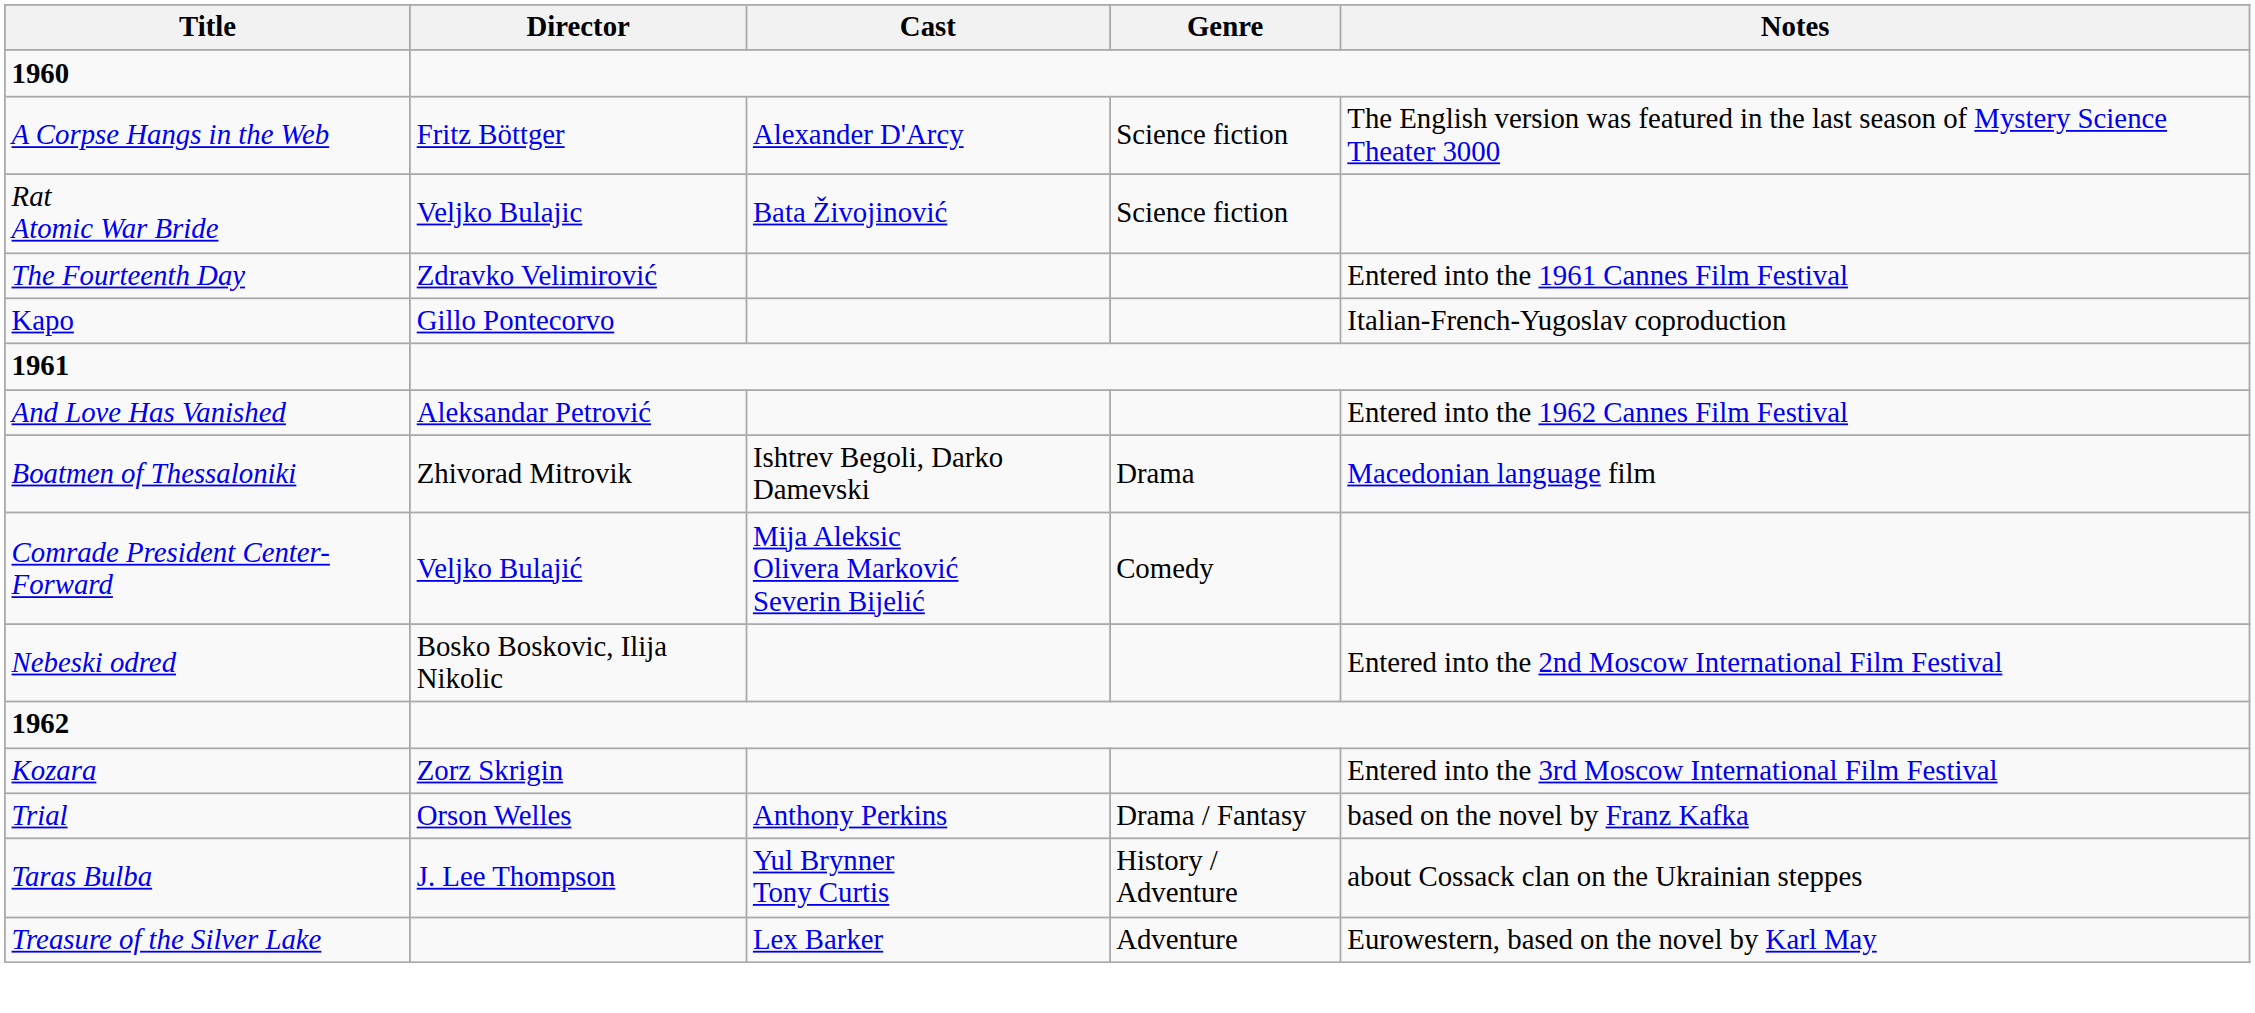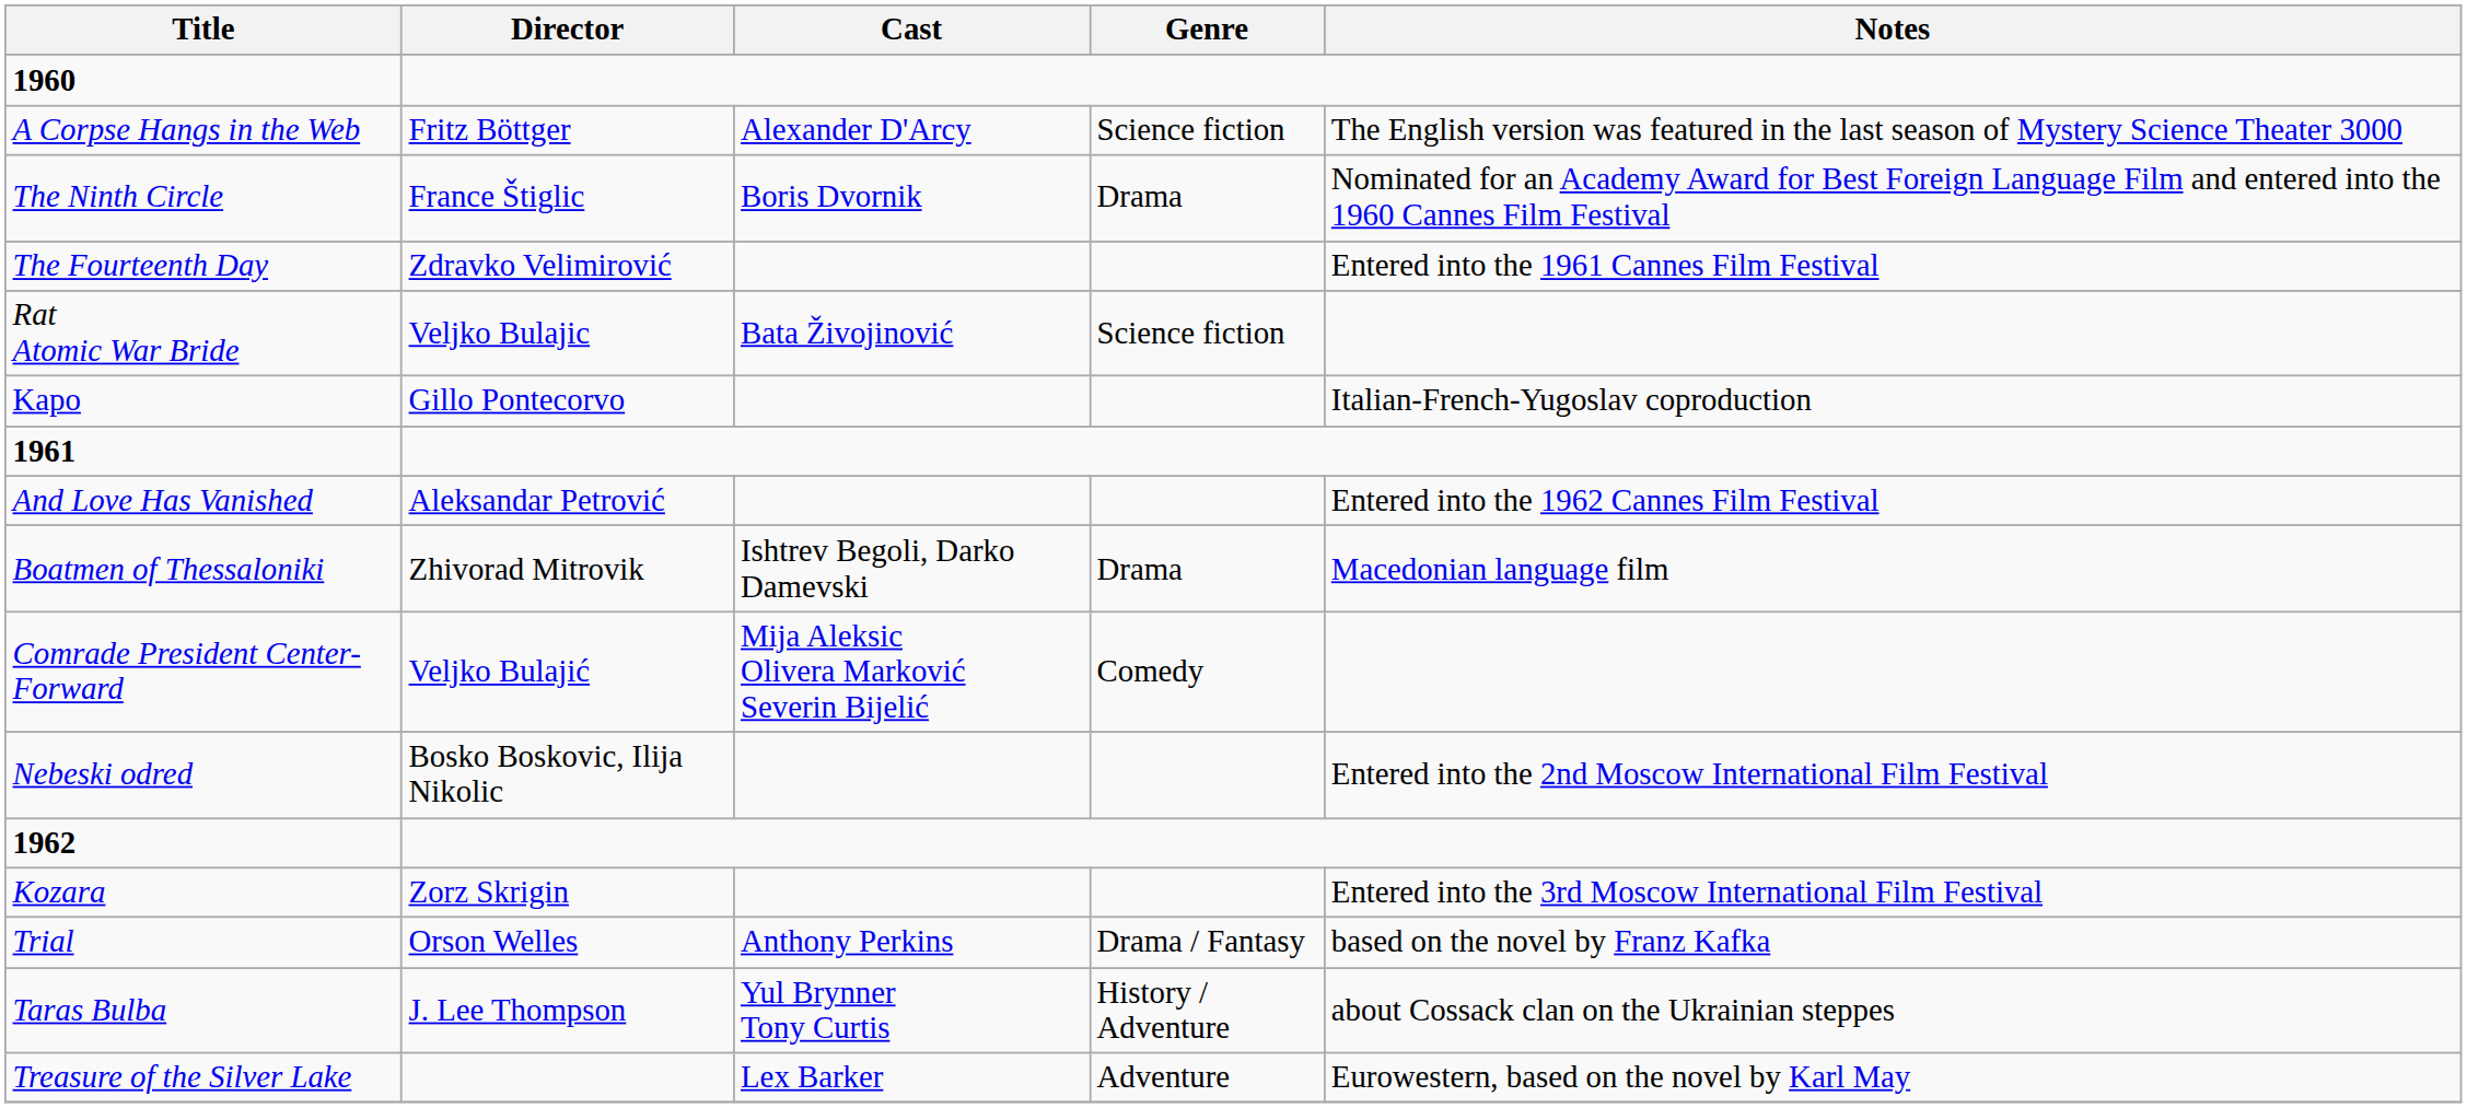 <table class="wikitable">
 <tr>
 <th>Title</th>
 <th>Director</th>
 <th>Cast</th>
 <th>Genre</th>
 <th>Notes</th>
 </tr>
 <tr>
 <td><strong>1960</strong></td>
 </tr>
 <tr>
 <td><em><a href='#'>A Corpse Hangs in the Web</a></em></td>
 <td><a href='#'>Fritz Böttger</a></td>
 <td><a href='#'>Alexander D'Arcy</a></td>
 <td>Science fiction</td>
 <td>The English version was featured in the last season of <a href='#'>Mystery Science Theater 3000</a></td>
 </tr>
 <tr>
-<td><em>Rat</em> <br> <em><a href='#'>Atomic War Bride</a></em></td>
-<td><a href='#'>Veljko Bulajic</a></td>
-<td><a href='#'>Bata Živojinović</a></td>
-<td>Science fiction</td>
-<td></td>
+<td><em><a href='#'>The Ninth Circle</a></em></td>
+<td><a href='#'>France Štiglic</a></td>
+<td><a href='#'>Boris Dvornik</a></td>
+<td>Drama</td>
+<td>Nominated for an <a href='#'>Academy Award for Best Foreign Language Film</a> and entered into the <a href='#'>1960 Cannes Film Festival</a></td>
 </tr>
 <tr>
 <td><em><a href='#'>The Fourteenth Day</a></em></td>
 <td><a href='#'>Zdravko Velimirović</a></td>
 <td></td>
 <td></td>
 <td>Entered into the <a href='#'>1961 Cannes Film Festival</a></td>
+</tr>
+<tr>
+<td><em>Rat</em> <br> <em><a href='#'>Atomic War Bride</a></em></td>
+<td><a href='#'>Veljko Bulajic</a></td>
+<td><a href='#'>Bata Živojinović</a></td>
+<td>Science fiction</td>
+<td></td>
 </tr>
 <tr>
 <td><a href='#'>Kapo</a></td>
 <td><a href='#'>Gillo Pontecorvo</a></td>
 <td></td>
 <td></td>
 <td>Italian-French-Yugoslav coproduction</td>
 </tr>
 <tr>
 <td><strong>1961</strong></td>
 </tr>
 <tr>
 <td><em><a href='#'>And Love Has Vanished</a></em></td>
 <td><a href='#'>Aleksandar Petrović</a></td>
 <td></td>
 <td></td>
 <td>Entered into the <a href='#'>1962 Cannes Film Festival</a></td>
 </tr>
 <tr>
 <td><em><a href='#'>Boatmen of Thessaloniki</a></em></td>
 <td>Zhivorad Mitrovik</td>
 <td>Ishtrev Begoli, Darko Damevski</td>
 <td>Drama</td>
 <td><a href='#'>Macedonian language</a> film</td>
 </tr>
 <tr>
 <td><em><a href='#'>Comrade President Center-Forward</a></em></td>
 <td><a href='#'>Veljko Bulajić</a></td>
 <td><a href='#'>Mija Aleksic</a><br><a href='#'>Olivera Marković</a><br><a href='#'>Severin Bijelić</a></td>
 <td>Comedy</td>
 <td></td>
 </tr>
 <tr>
 <td><em><a href='#'>Nebeski odred</a></em></td>
 <td>Bosko Boskovic, Ilija Nikolic</td>
 <td></td>
 <td></td>
 <td>Entered into the <a href='#'>2nd Moscow International Film Festival</a></td>
 </tr>
 <tr>
 <td><strong>1962</strong></td>
 </tr>
 <tr>
 <td><em><a href='#'>Kozara</a></em></td>
 <td><a href='#'>Zorz Skrigin</a></td>
 <td></td>
 <td></td>
 <td>Entered into the <a href='#'>3rd Moscow International Film Festival</a></td>
 </tr>
 <tr>
 <td><em><a href='#'>Trial</a></em></td>
 <td><a href='#'>Orson Welles</a></td>
 <td><a href='#'>Anthony Perkins</a></td>
 <td>Drama / Fantasy</td>
 <td>based on the novel by <a href='#'>Franz Kafka</a></td>
 </tr>
 <tr>
 <td><em><a href='#'>Taras Bulba</a></em></td>
 <td><a href='#'>J. Lee Thompson</a></td>
 <td><a href='#'>Yul Brynner</a><br><a href='#'>Tony Curtis</a></td>
 <td>History / Adventure</td>
 <td>about Cossack clan on the Ukrainian steppes</td>
 </tr>
 <tr>
 <td><em><a href='#'>Treasure of the Silver Lake</a></em></td>
 <td></td>
 <td><a href='#'>Lex Barker</a></td>
 <td>Adventure</td>
 <td>Eurowestern, based on the novel by <a href='#'>Karl May</a></td>
 </tr>
 <tr>
 </tr>
 </table>
